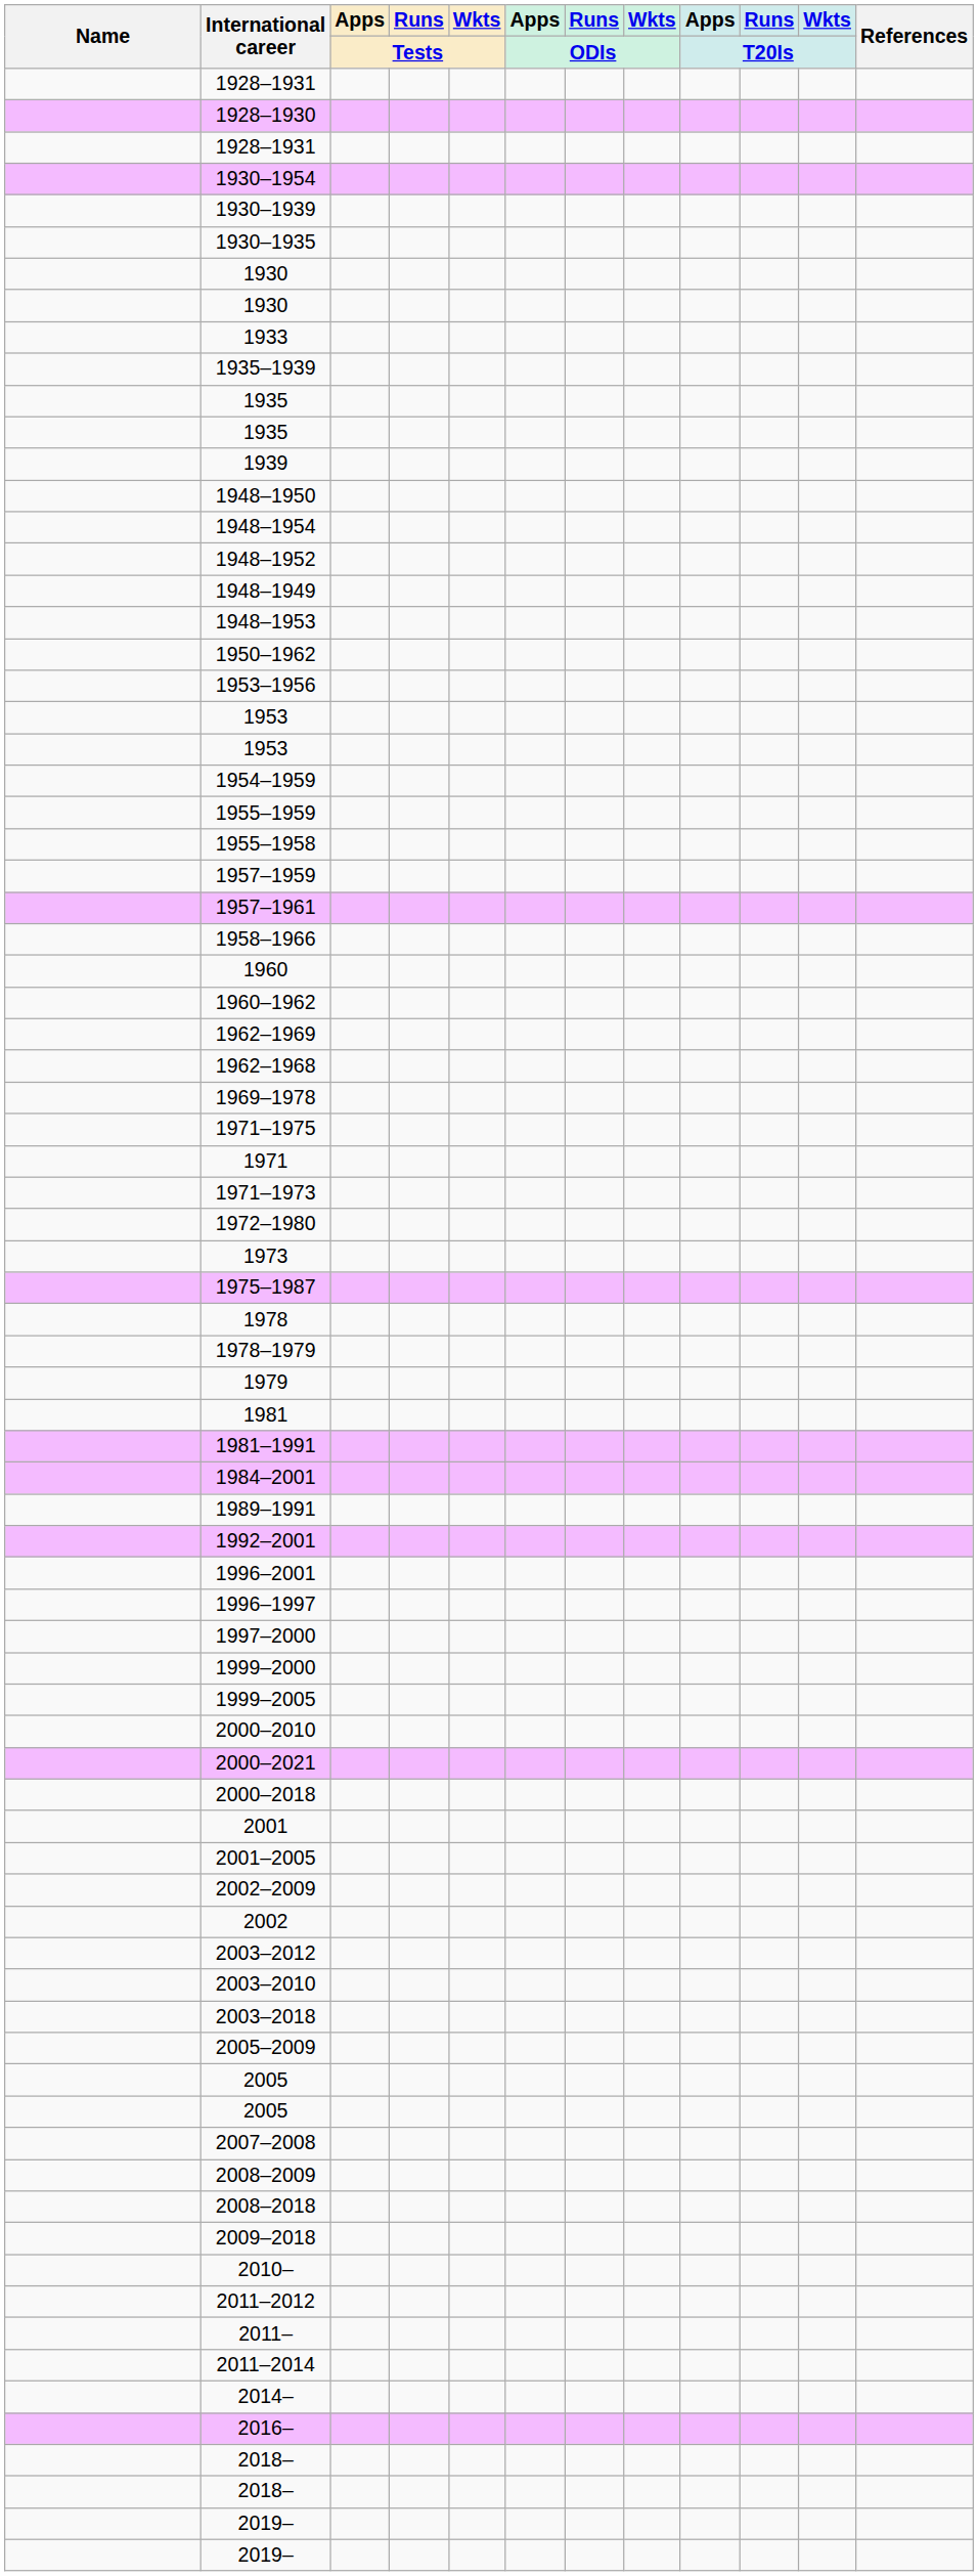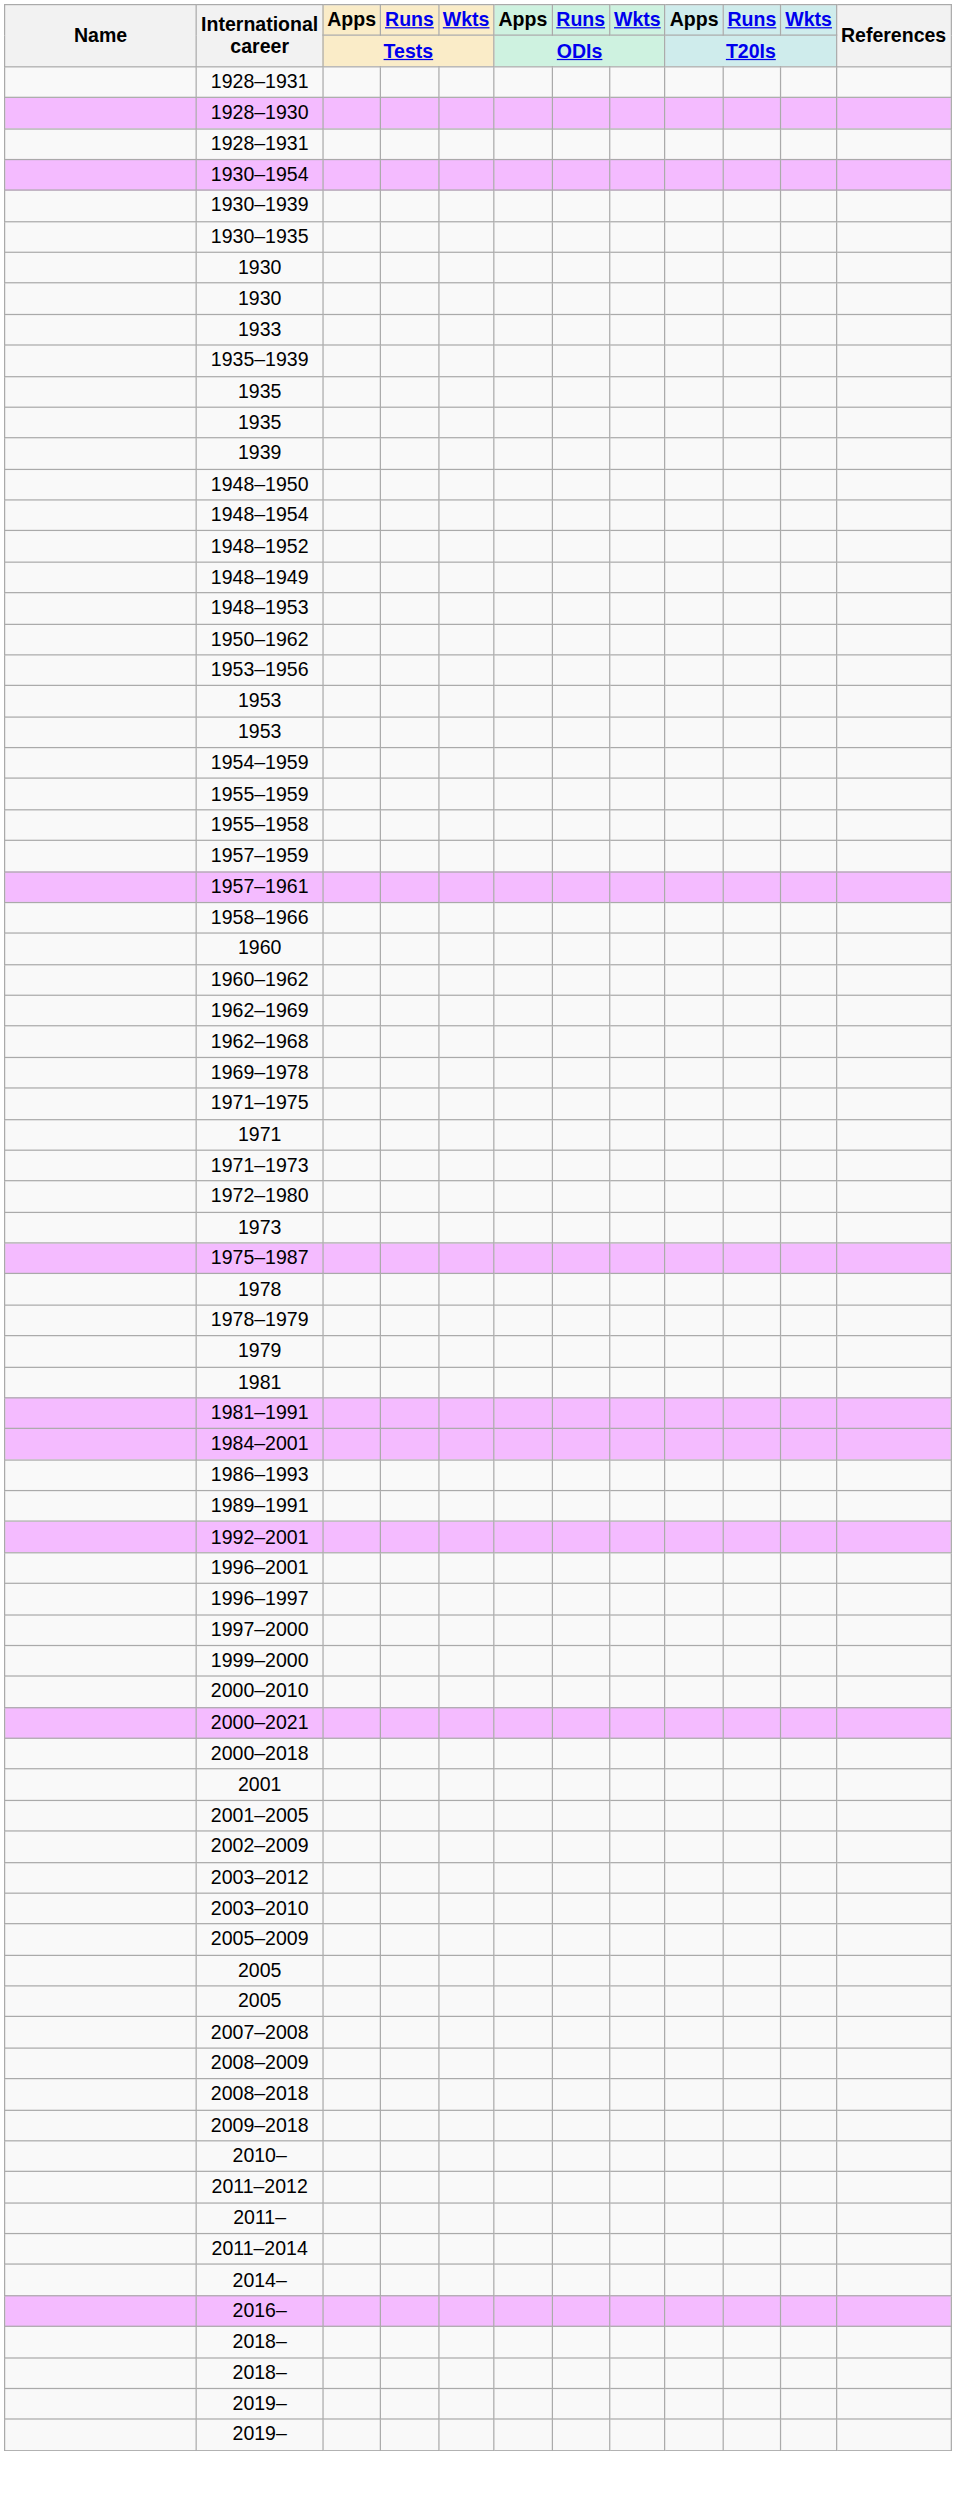 <table class="wikitable sortable" style="text-align: center;">
 <tr>
 <th style="width:150px" rowspan="2">Name</th>
 <th rowspan="2">International<br>career</th>
 <th style="background:#faecc8">Apps</th>
 <th style="background:#faecc8"><a href='#'>Runs</a></th>
 <th style="background:#faecc8"><a href='#'>Wkts</a></th>
 <th style="background:#cef2e0">Apps</th>
 <th style="background:#cef2e0"><a href='#'>Runs</a></th>
 <th style="background:#cef2e0"><a href='#'>Wkts</a></th>
 <th style="background:#CFECEC">Apps</th>
 <th style="background:#CFECEC"><a href='#'>Runs</a></th>
 <th style="background:#CFECEC"><a href='#'>Wkts</a></th>
 <th class="unsortable" rowspan="2">References</th>
 </tr>
 <tr class="unsortable">
 <th colspan="3" style="background:#faecc8"><a href='#'>Tests</a></th>
 <th colspan="3" style="background:#cef2e0"><a href='#'>ODIs</a></th>
 <th colspan="3" style="background:#CFECEC"><a href='#'>T20Is</a></th>
 </tr>
 <tr>
 <td></td>
 <td>1928–1931</td>
 <td></td>
 <td></td>
 <td></td>
 <td></td>
 <td></td>
 <td></td>
 <td></td>
 <td></td>
 <td></td>
 <td></td>
 </tr>
 <tr bgcolor="#F4BBFF">
 <td></td>
 <td>1928–1930</td>
 <td></td>
 <td></td>
 <td></td>
 <td></td>
 <td></td>
 <td></td>
 <td></td>
 <td></td>
 <td></td>
 <td></td>
 </tr>
 <tr>
 <td></td>
 <td>1928–1931</td>
 <td></td>
 <td></td>
 <td></td>
 <td></td>
 <td></td>
 <td></td>
 <td></td>
 <td></td>
 <td></td>
 <td></td>
 </tr>
 <tr bgcolor="#F4BBFF">
 <td></td>
 <td>1930–1954</td>
 <td></td>
 <td></td>
 <td></td>
 <td></td>
 <td></td>
 <td></td>
 <td></td>
 <td></td>
 <td></td>
 <td></td>
 </tr>
 <tr>
 <td></td>
 <td>1930–1939</td>
 <td></td>
 <td></td>
 <td></td>
 <td></td>
 <td></td>
 <td></td>
 <td></td>
 <td></td>
 <td></td>
 <td></td>
 </tr>
 <tr>
 <td></td>
 <td>1930–1935</td>
 <td></td>
 <td></td>
 <td></td>
 <td></td>
 <td></td>
 <td></td>
 <td></td>
 <td></td>
 <td></td>
 <td></td>
 </tr>
 <tr>
 <td></td>
 <td>1930</td>
 <td></td>
 <td></td>
 <td></td>
 <td></td>
 <td></td>
 <td></td>
 <td></td>
 <td></td>
 <td></td>
 <td></td>
 </tr>
 <tr>
 <td></td>
 <td>1930</td>
 <td></td>
 <td></td>
 <td></td>
 <td></td>
 <td></td>
 <td></td>
 <td></td>
 <td></td>
 <td></td>
 <td></td>
 </tr>
 <tr>
 <td></td>
 <td>1933</td>
 <td></td>
 <td></td>
 <td></td>
 <td></td>
 <td></td>
 <td></td>
 <td></td>
 <td></td>
 <td></td>
 <td></td>
 </tr>
 <tr>
 <td></td>
 <td>1935–1939</td>
 <td></td>
 <td></td>
 <td></td>
 <td></td>
 <td></td>
 <td></td>
 <td></td>
 <td></td>
 <td></td>
 <td></td>
 </tr>
 <tr>
 <td></td>
 <td>1935</td>
 <td></td>
 <td></td>
 <td></td>
 <td></td>
 <td></td>
 <td></td>
 <td></td>
 <td></td>
 <td></td>
 <td></td>
 </tr>
 <tr>
 <td></td>
 <td>1935</td>
 <td></td>
 <td></td>
 <td></td>
 <td></td>
 <td></td>
 <td></td>
 <td></td>
 <td></td>
 <td></td>
 <td></td>
 </tr>
 <tr>
 <td></td>
 <td>1939</td>
 <td></td>
 <td></td>
 <td></td>
 <td></td>
 <td></td>
 <td></td>
 <td></td>
 <td></td>
 <td></td>
 <td></td>
 </tr>
 <tr>
 <td></td>
 <td>1948–1950</td>
 <td></td>
 <td></td>
 <td></td>
 <td></td>
 <td></td>
 <td></td>
 <td></td>
 <td></td>
 <td></td>
 <td></td>
 </tr>
 <tr>
 <td></td>
 <td>1948–1954</td>
 <td></td>
 <td></td>
 <td></td>
 <td></td>
 <td></td>
 <td></td>
 <td></td>
 <td></td>
 <td></td>
 <td></td>
 </tr>
 <tr>
 <td></td>
 <td>1948–1952</td>
 <td></td>
 <td></td>
 <td></td>
 <td></td>
 <td></td>
 <td></td>
 <td></td>
 <td></td>
 <td></td>
 <td></td>
 </tr>
 <tr>
 <td></td>
 <td>1948–1949</td>
 <td></td>
 <td></td>
 <td></td>
 <td></td>
 <td></td>
 <td></td>
 <td></td>
 <td></td>
 <td></td>
 <td></td>
 </tr>
 <tr>
 <td></td>
 <td>1948–1953</td>
 <td></td>
 <td></td>
 <td></td>
 <td></td>
 <td></td>
 <td></td>
 <td></td>
 <td></td>
 <td></td>
 <td></td>
 </tr>
 <tr>
 <td></td>
 <td>1950–1962</td>
 <td></td>
 <td></td>
 <td></td>
 <td></td>
 <td></td>
 <td></td>
 <td></td>
 <td></td>
 <td></td>
 <td></td>
 </tr>
 <tr>
 <td></td>
 <td>1953–1956</td>
 <td></td>
 <td></td>
 <td></td>
 <td></td>
 <td></td>
 <td></td>
 <td></td>
 <td></td>
 <td></td>
 <td></td>
 </tr>
 <tr>
 <td></td>
 <td>1953</td>
 <td></td>
 <td></td>
 <td></td>
 <td></td>
 <td></td>
 <td></td>
 <td></td>
 <td></td>
 <td></td>
 <td></td>
 </tr>
 <tr>
 <td></td>
 <td>1953</td>
 <td></td>
 <td></td>
 <td></td>
 <td></td>
 <td></td>
 <td></td>
 <td></td>
 <td></td>
 <td></td>
 <td></td>
 </tr>
 <tr>
 <td></td>
 <td>1954–1959</td>
 <td></td>
 <td></td>
 <td></td>
 <td></td>
 <td></td>
 <td></td>
 <td></td>
 <td></td>
 <td></td>
 <td></td>
 </tr>
 <tr>
 <td></td>
 <td>1955–1959</td>
 <td></td>
 <td></td>
 <td></td>
 <td></td>
 <td></td>
 <td></td>
 <td></td>
 <td></td>
 <td></td>
 <td></td>
 </tr>
 <tr>
 <td></td>
 <td>1955–1958</td>
 <td></td>
 <td></td>
 <td></td>
 <td></td>
 <td></td>
 <td></td>
 <td></td>
 <td></td>
 <td></td>
 <td></td>
 </tr>
 <tr>
 <td></td>
 <td>1957–1959</td>
 <td></td>
 <td></td>
 <td></td>
 <td></td>
 <td></td>
 <td></td>
 <td></td>
 <td></td>
 <td></td>
 <td></td>
 </tr>
 <tr bgcolor="#F4BBFF">
 <td></td>
 <td>1957–1961</td>
 <td></td>
 <td></td>
 <td></td>
 <td></td>
 <td></td>
 <td></td>
 <td></td>
 <td></td>
 <td></td>
 <td></td>
 </tr>
 <tr>
 <td></td>
 <td>1958–1966</td>
 <td></td>
 <td></td>
 <td></td>
 <td></td>
 <td></td>
 <td></td>
 <td></td>
 <td></td>
 <td></td>
 <td></td>
 </tr>
 <tr>
 <td></td>
 <td>1960</td>
 <td></td>
 <td></td>
 <td></td>
 <td></td>
 <td></td>
 <td></td>
 <td></td>
 <td></td>
 <td></td>
 <td></td>
 </tr>
 <tr>
 <td></td>
 <td>1960–1962</td>
 <td></td>
 <td></td>
 <td></td>
 <td></td>
 <td></td>
 <td></td>
 <td></td>
 <td></td>
 <td></td>
 <td></td>
 </tr>
 <tr>
 <td></td>
 <td>1962–1969</td>
 <td></td>
 <td></td>
 <td></td>
 <td></td>
 <td></td>
 <td></td>
 <td></td>
 <td></td>
 <td></td>
 <td></td>
 </tr>
 <tr>
 <td></td>
 <td>1962–1968</td>
 <td></td>
 <td></td>
 <td></td>
 <td></td>
 <td></td>
 <td></td>
 <td></td>
 <td></td>
 <td></td>
 <td></td>
 </tr>
 <tr>
 <td></td>
 <td>1969–1978</td>
 <td></td>
 <td></td>
 <td></td>
 <td></td>
 <td></td>
 <td></td>
 <td></td>
 <td></td>
 <td></td>
 <td></td>
 </tr>
 <tr>
 <td></td>
 <td>1971–1975</td>
 <td></td>
 <td></td>
 <td></td>
 <td></td>
 <td></td>
 <td></td>
 <td></td>
 <td></td>
 <td></td>
 <td></td>
 </tr>
 <tr>
 <td></td>
 <td>1971</td>
 <td></td>
 <td></td>
 <td></td>
 <td></td>
 <td></td>
 <td></td>
 <td></td>
 <td></td>
 <td></td>
 <td></td>
 </tr>
 <tr>
 <td></td>
 <td>1971–1973</td>
 <td></td>
 <td></td>
 <td></td>
 <td></td>
 <td></td>
 <td></td>
 <td></td>
 <td></td>
 <td></td>
 <td></td>
 </tr>
 <tr>
 <td></td>
 <td>1972–1980</td>
 <td></td>
 <td></td>
 <td></td>
 <td></td>
 <td></td>
 <td></td>
 <td></td>
 <td></td>
 <td></td>
 <td></td>
 </tr>
 <tr>
 <td></td>
 <td>1973</td>
 <td></td>
 <td></td>
 <td></td>
 <td></td>
 <td></td>
 <td></td>
 <td></td>
 <td></td>
 <td></td>
 <td></td>
 </tr>
 <tr bgcolor="#F4BBFF">
 <td></td>
 <td>1975–1987</td>
 <td></td>
 <td></td>
 <td></td>
 <td></td>
 <td></td>
 <td></td>
 <td></td>
 <td></td>
 <td></td>
 <td></td>
 </tr>
 <tr>
 <td></td>
 <td>1978</td>
 <td></td>
 <td></td>
 <td></td>
 <td></td>
 <td></td>
 <td></td>
 <td></td>
 <td></td>
 <td></td>
 <td></td>
 </tr>
 <tr>
 <td></td>
 <td>1978–1979</td>
 <td></td>
 <td></td>
 <td></td>
 <td></td>
 <td></td>
 <td></td>
 <td></td>
 <td></td>
 <td></td>
 <td></td>
 </tr>
 <tr>
 <td></td>
 <td>1979</td>
 <td></td>
 <td></td>
 <td></td>
 <td></td>
 <td></td>
 <td></td>
 <td></td>
 <td></td>
 <td></td>
 <td></td>
 </tr>
 <tr>
 <td></td>
 <td>1981</td>
 <td></td>
 <td></td>
 <td></td>
 <td></td>
 <td></td>
 <td></td>
 <td></td>
 <td></td>
 <td></td>
 <td></td>
 </tr>
 <tr bgcolor="#F4BBFF">
 <td></td>
 <td>1981–1991</td>
 <td></td>
 <td></td>
 <td></td>
 <td></td>
 <td></td>
 <td></td>
 <td></td>
 <td></td>
 <td></td>
 <td></td>
 </tr>
 <tr bgcolor="#F4BBFF">
 <td></td>
 <td>1984–2001</td>
 <td></td>
 <td></td>
 <td></td>
 <td></td>
 <td></td>
 <td></td>
 <td></td>
 <td></td>
 <td></td>
 <td></td>
 </tr>
 <tr>
 <td></td>
+<td>1986–1993</td>
+<td></td>
+<td></td>
+<td></td>
+<td></td>
+<td></td>
+<td></td>
+<td></td>
+<td></td>
+<td></td>
+<td></td>
+</tr>
+<tr>
+<td></td>
 <td>1989–1991</td>
 <td></td>
 <td></td>
 <td></td>
 <td></td>
 <td></td>
 <td></td>
 <td></td>
 <td></td>
 <td></td>
 <td></td>
 </tr>
 <tr bgcolor="#F4BBFF">
 <td></td>
 <td>1992–2001</td>
 <td></td>
 <td></td>
 <td></td>
 <td></td>
 <td></td>
 <td></td>
 <td></td>
 <td></td>
 <td></td>
 <td></td>
 </tr>
 <tr>
 <td></td>
 <td>1996–2001</td>
 <td></td>
 <td></td>
 <td></td>
 <td></td>
 <td></td>
 <td></td>
 <td></td>
 <td></td>
 <td></td>
 <td></td>
 </tr>
 <tr>
 <td></td>
 <td>1996–1997</td>
 <td></td>
 <td></td>
 <td></td>
 <td></td>
 <td></td>
 <td></td>
 <td></td>
 <td></td>
 <td></td>
 <td></td>
 </tr>
 <tr>
 <td></td>
 <td>1997–2000</td>
 <td></td>
 <td></td>
 <td></td>
 <td></td>
 <td></td>
 <td></td>
 <td></td>
 <td></td>
 <td></td>
 <td></td>
 </tr>
 <tr>
 <td></td>
 <td>1999–2000</td>
-<td></td>
-<td></td>
-<td></td>
-<td></td>
-<td></td>
-<td></td>
-<td></td>
-<td></td>
-<td></td>
-<td></td>
-</tr>
-<tr>
-<td></td>
-<td>1999–2005</td>
 <td></td>
 <td></td>
 <td></td>
 <td></td>
 <td></td>
 <td></td>
 <td></td>
 <td></td>
 <td></td>
 <td></td>
 </tr>
 <tr>
 <td></td>
 <td>2000–2010</td>
 <td></td>
 <td></td>
 <td></td>
 <td></td>
 <td></td>
 <td></td>
 <td></td>
 <td></td>
 <td></td>
 <td></td>
 </tr>
 <tr bgcolor="#F4BBFF">
 <td></td>
 <td>2000–2021</td>
 <td></td>
 <td></td>
 <td></td>
 <td></td>
 <td></td>
 <td></td>
 <td></td>
 <td></td>
 <td></td>
 <td></td>
 </tr>
 <tr>
 <td></td>
 <td>2000–2018</td>
 <td></td>
 <td></td>
 <td></td>
 <td></td>
 <td></td>
 <td></td>
 <td></td>
 <td></td>
 <td></td>
 <td></td>
 </tr>
 <tr>
 <td></td>
 <td>2001</td>
 <td></td>
 <td></td>
 <td></td>
 <td></td>
 <td></td>
 <td></td>
 <td></td>
 <td></td>
 <td></td>
 <td></td>
 </tr>
 <tr>
 <td></td>
 <td>2001–2005</td>
 <td></td>
 <td></td>
 <td></td>
 <td></td>
 <td></td>
 <td></td>
 <td></td>
 <td></td>
 <td></td>
 <td></td>
 </tr>
 <tr>
 <td></td>
 <td>2002–2009</td>
 <td></td>
 <td></td>
 <td></td>
 <td></td>
 <td></td>
 <td></td>
 <td></td>
 <td></td>
 <td></td>
 <td></td>
 </tr>
 <tr>
 <td></td>
-<td>2002</td>
-<td></td>
-<td></td>
-<td></td>
-<td></td>
-<td></td>
-<td></td>
-<td></td>
-<td></td>
-<td></td>
-<td></td>
-</tr>
-<tr>
-<td></td>
 <td>2003–2012</td>
 <td></td>
 <td></td>
 <td></td>
 <td></td>
 <td></td>
 <td></td>
 <td></td>
 <td></td>
 <td></td>
 <td></td>
 </tr>
 <tr>
 <td></td>
 <td>2003–2010</td>
-<td></td>
-<td></td>
-<td></td>
-<td></td>
-<td></td>
-<td></td>
-<td></td>
-<td></td>
-<td></td>
-<td></td>
-</tr>
-<tr>
-<td></td>
-<td>2003–2018</td>
 <td></td>
 <td></td>
 <td></td>
 <td></td>
 <td></td>
 <td></td>
 <td></td>
 <td></td>
 <td></td>
 <td></td>
 </tr>
 <tr>
 <td></td>
 <td>2005–2009</td>
 <td></td>
 <td></td>
 <td></td>
 <td></td>
 <td></td>
 <td></td>
 <td></td>
 <td></td>
 <td></td>
 <td></td>
 </tr>
 <tr>
 <td></td>
 <td>2005</td>
 <td></td>
 <td></td>
 <td></td>
 <td></td>
 <td></td>
 <td></td>
 <td></td>
 <td></td>
 <td></td>
 <td></td>
 </tr>
 <tr>
 <td></td>
 <td>2005</td>
 <td></td>
 <td></td>
 <td></td>
 <td></td>
 <td></td>
 <td></td>
 <td></td>
 <td></td>
 <td></td>
 <td></td>
 </tr>
 <tr>
 <td></td>
 <td>2007–2008</td>
 <td></td>
 <td></td>
 <td></td>
 <td></td>
 <td></td>
 <td></td>
 <td></td>
 <td></td>
 <td></td>
 <td></td>
 </tr>
 <tr>
 <td></td>
 <td>2008–2009</td>
 <td></td>
 <td></td>
 <td></td>
 <td></td>
 <td></td>
 <td></td>
 <td></td>
 <td></td>
 <td></td>
 <td></td>
 </tr>
 <tr>
 <td></td>
 <td>2008–2018</td>
 <td></td>
 <td></td>
 <td></td>
 <td></td>
 <td></td>
 <td></td>
 <td></td>
 <td></td>
 <td></td>
 <td></td>
 </tr>
 <tr>
 <td></td>
 <td>2009–2018</td>
 <td></td>
 <td></td>
 <td></td>
 <td></td>
 <td></td>
 <td></td>
 <td></td>
 <td></td>
 <td></td>
 <td></td>
 </tr>
 <tr>
 <td></td>
 <td>2010–</td>
 <td></td>
 <td></td>
 <td></td>
 <td></td>
 <td></td>
 <td></td>
 <td></td>
 <td></td>
 <td></td>
 <td></td>
 </tr>
 <tr>
 <td></td>
 <td>2011–2012</td>
 <td></td>
 <td></td>
 <td></td>
 <td></td>
 <td></td>
 <td></td>
 <td></td>
 <td></td>
 <td></td>
 <td></td>
 </tr>
 <tr>
 <td></td>
 <td>2011–</td>
 <td></td>
 <td></td>
 <td></td>
 <td></td>
 <td></td>
 <td></td>
 <td></td>
 <td></td>
 <td></td>
 <td></td>
 </tr>
 <tr>
 <td></td>
 <td>2011–2014</td>
 <td></td>
 <td></td>
 <td></td>
 <td></td>
 <td></td>
 <td></td>
 <td></td>
 <td></td>
 <td></td>
 <td></td>
 </tr>
 <tr>
 <td></td>
 <td>2014–</td>
 <td></td>
 <td></td>
 <td></td>
 <td></td>
 <td></td>
 <td></td>
 <td></td>
 <td></td>
 <td></td>
 <td></td>
 </tr>
 <tr bgcolor="#F4BBFF">
 <td></td>
 <td>2016–</td>
 <td></td>
 <td></td>
 <td></td>
 <td></td>
 <td></td>
 <td></td>
 <td></td>
 <td></td>
 <td></td>
 <td></td>
 </tr>
 <tr>
 <td></td>
 <td>2018–</td>
 <td></td>
 <td></td>
 <td></td>
 <td></td>
 <td></td>
 <td></td>
 <td></td>
 <td></td>
 <td></td>
 <td></td>
 </tr>
 <tr>
 <td></td>
 <td>2018–</td>
 <td></td>
 <td></td>
 <td></td>
 <td></td>
 <td></td>
 <td></td>
 <td></td>
 <td></td>
 <td></td>
 <td></td>
 </tr>
 <tr>
 <td></td>
 <td>2019–</td>
 <td></td>
 <td></td>
 <td></td>
 <td></td>
 <td></td>
 <td></td>
 <td></td>
 <td></td>
 <td></td>
 <td></td>
 </tr>
 <tr>
 <td></td>
 <td>2019–</td>
 <td></td>
 <td></td>
 <td></td>
 <td></td>
 <td></td>
 <td></td>
 <td></td>
 <td></td>
 <td></td>
 <td></td>
 </tr>
 </table>
